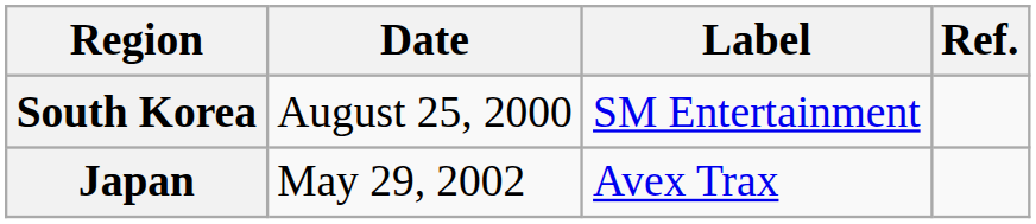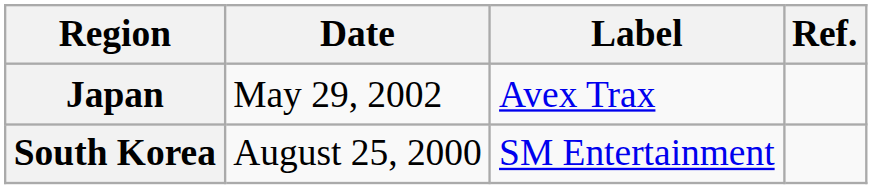 <table class="wikitable plainrowheaders">
 <tr>
 <th>Region</th>
 <th>Date</th>
 <th>Label</th>
 <th>Ref.</th>
 </tr>
 <tr>
+<th scope="row">Japan</th>
+<td>May 29, 2002</td>
+<td><a href='#'>Avex Trax</a></td>
+<td align="center"></td>
+</tr>
+<tr>
 <th scope="row">South Korea</th>
 <td>August 25, 2000</td>
 <td><a href='#'>SM Entertainment</a></td>
 <td align="center"></td>
 </tr>
-<tr>
-<th scope="row">Japan</th>
-<td>May 29, 2002</td>
-<td><a href='#'>Avex Trax</a></td>
-<td align="center"></td>
-</tr>
 </table>
